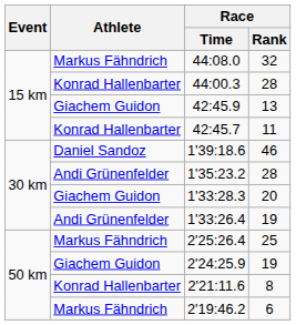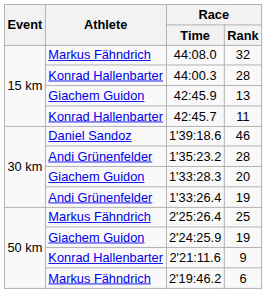 <table class="wikitable" border="1" style="font-size:90%">
 <tr>
 <th rowspan=2>Event</th>
 <th rowspan=2>Athlete</th>
 <th colspan=2>Race</th>
 </tr>
 <tr>
 <th>Time</th>
 <th>Rank</th>
 </tr>
 <tr>
 <td rowspan=4>15 km</td>
 <td><a href='#'>Markus Fähndrich</a></td>
 <td align=center>44:08.0</td>
 <td align=center>32</td>
 </tr>
 <tr>
 <td><a href='#'>Konrad Hallenbarter</a></td>
 <td align=center>44:00.3</td>
 <td align=center>28</td>
 </tr>
 <tr>
 <td><a href='#'>Giachem Guidon</a></td>
 <td align=center>42:45.9</td>
 <td align=center>13</td>
 </tr>
 <tr>
 <td><a href='#'>Konrad Hallenbarter</a></td>
 <td align=center>42:45.7</td>
 <td align=center>11</td>
 </tr>
 <tr>
 <td rowspan=4>30 km</td>
 <td><a href='#'>Daniel Sandoz</a></td>
 <td align=center>1'39:18.6</td>
 <td align=center>46</td>
 </tr>
 <tr>
 <td><a href='#'>Andi Grünenfelder</a></td>
 <td align=center>1'35:23.2</td>
 <td align=center>28</td>
 </tr>
 <tr>
 <td><a href='#'>Giachem Guidon</a></td>
 <td align=center>1'33:28.3</td>
 <td align=center>20</td>
 </tr>
 <tr>
 <td><a href='#'>Andi Grünenfelder</a></td>
 <td align=center>1'33:26.4</td>
 <td align=center>19</td>
 </tr>
 <tr>
 <td rowspan=4>50 km</td>
 <td><a href='#'>Markus Fähndrich</a></td>
 <td align=center>2'25:26.4</td>
 <td align=center>25</td>
 </tr>
 <tr>
 <td><a href='#'>Giachem Guidon</a></td>
 <td align=center>2'24:25.9</td>
 <td align=center>19</td>
 </tr>
 <tr>
 <td><a href='#'>Konrad Hallenbarter</a></td>
 <td align=center>2'21:11.6</td>
-<td align=center>8</td>
+<td align=center>9</td>
 </tr>
 <tr>
 <td><a href='#'>Markus Fähndrich</a></td>
 <td align=center>2'19:46.2</td>
 <td align=center>6</td>
 </tr>
 </table>
